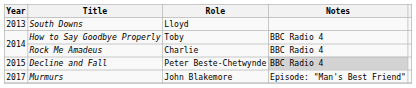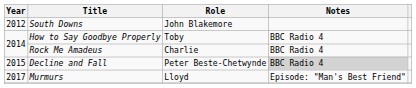 <table class="wikitable">
 <tr>
 <th>Year</th>
 <th>Title</th>
 <th>Role</th>
 <th>Notes</th>
 <th></th>
 </tr>
 <tr>
-<td>2013</td>
+<td>2012</td>
 <td><em>South Downs</em></td>
-<td>Lloyd</td>
+<td>John Blakemore</td>
 <td></td>
 <td></td>
 </tr>
 <tr>
 <td rowspan="2">2014</td>
 <td><em>How to Say Goodbye Properly</em></td>
 <td>Toby</td>
 <td>BBC Radio 4</td>
 <td></td>
 </tr>
 <tr>
 <td><em>Rock Me Amadeus</em></td>
 <td>Charlie</td>
 <td>BBC Radio 4</td>
 <td></td>
 </tr>
 <tr>
 <td>2015</td>
 <td><em>Decline and Fall</em></td>
 <td>Peter Beste-Chetwynde</td>
 <td style="background: lightgrey;">BBC Radio 4</td>
 <td></td>
 </tr>
 <tr>
 <td>2017</td>
 <td><em>Murmurs</em></td>
-<td>John Blakemore</td>
+<td>Lloyd</td>
 <td>Episode: "Man's Best Friend"</td>
 <td></td>
 </tr>
 <tr>
 </tr>
 </table>
